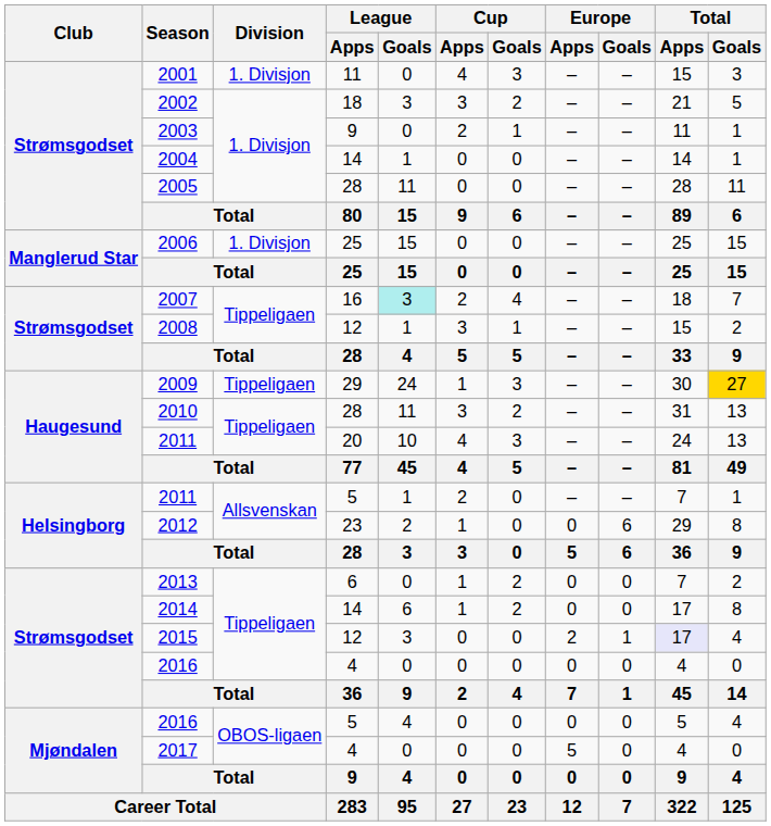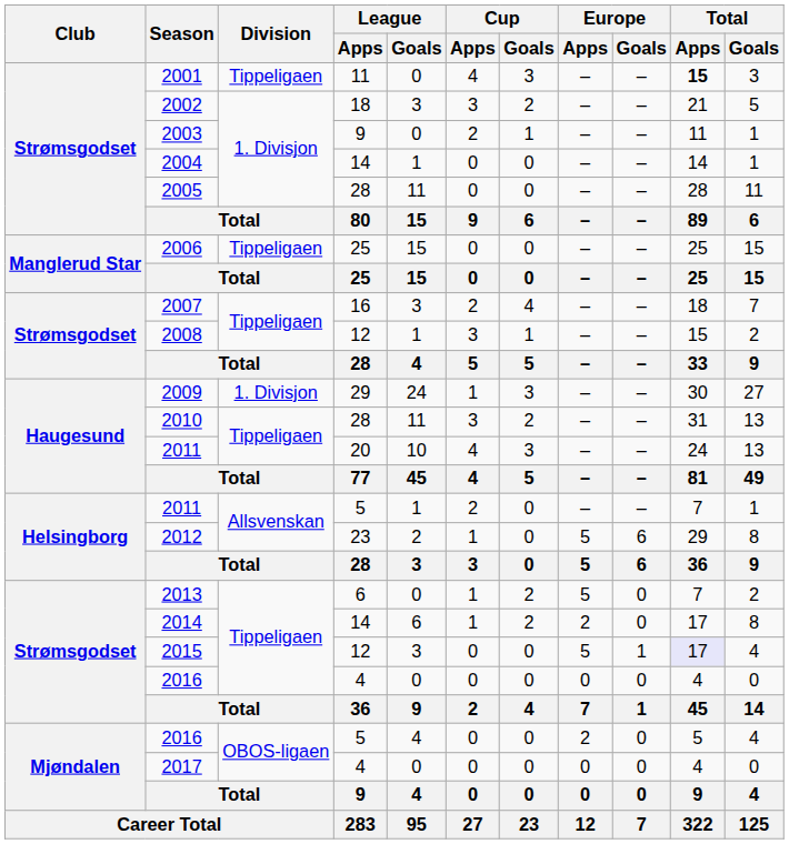 <table class="wikitable" style="text-align: center;">
 <tr>
 <th rowspan="2">Club</th>
 <th rowspan="2">Season</th>
 <th rowspan="2">Division</th>
 <th colspan="2">League</th>
 <th colspan="2">Cup</th>
 <th colspan="2">Europe</th>
 <th colspan="2">Total</th>
 </tr>
 <tr>
 <th>Apps</th>
 <th>Goals</th>
 <th>Apps</th>
 <th>Goals</th>
 <th>Apps</th>
 <th>Goals</th>
 <th>Apps</th>
 <th>Goals</th>
 </tr>
 <tr>
 <th rowspan="6" valign="center"><a href='#'>Strømsgodset</a></th>
 <td><a href='#'>2001</a></td>
-<td><a href='#'>1. Divisjon</a></td>
+<td rowspan="1" valign="center"><a href='#'>Tippeligaen</a></td>
 <td>11</td>
 <td>0</td>
 <td>4</td>
 <td>3</td>
 <td>–</td>
 <td>–</td>
-<td>15</td>
+<td><strong>15</strong></td>
 <td>3</td>
 </tr>
 <tr>
 <td><a href='#'>2002</a></td>
 <td rowspan="4" valign="center"><a href='#'>1. Divisjon</a></td>
 <td>18</td>
 <td>3</td>
 <td>3</td>
 <td>2</td>
 <td>–</td>
 <td>–</td>
 <td>21</td>
 <td>5</td>
 </tr>
 <tr>
 <td><a href='#'>2003</a></td>
 <td>9</td>
 <td>0</td>
 <td>2</td>
 <td>1</td>
 <td>–</td>
 <td>–</td>
 <td>11</td>
 <td>1</td>
 </tr>
 <tr>
 <td><a href='#'>2004</a></td>
 <td>14</td>
 <td>1</td>
 <td>0</td>
 <td>0</td>
 <td>–</td>
 <td>–</td>
 <td>14</td>
 <td>1</td>
 </tr>
 <tr>
 <td><a href='#'>2005</a></td>
 <td>28</td>
 <td>11</td>
 <td>0</td>
 <td>0</td>
 <td>–</td>
 <td>–</td>
 <td>28</td>
 <td>11</td>
 </tr>
 <tr>
 <th colspan="2">Total</th>
 <th>80</th>
 <th>15</th>
 <th>9</th>
 <th>6</th>
 <th>–</th>
 <th>–</th>
 <th>89</th>
 <th>6</th>
 </tr>
 <tr>
 <th rowspan="2" valign="center"><a href='#'>Manglerud Star</a></th>
 <td><a href='#'>2006</a></td>
-<td><a href='#'>1. Divisjon</a></td>
+<td rowspan="1" valign="center"><a href='#'>Tippeligaen</a></td>
 <td>25</td>
 <td>15</td>
 <td>0</td>
 <td>0</td>
 <td>–</td>
 <td>–</td>
 <td>25</td>
 <td>15</td>
 </tr>
 <tr>
 <th colspan="2">Total</th>
 <th>25</th>
 <th>15</th>
 <th>0</th>
 <th>0</th>
 <th>–</th>
 <th>–</th>
 <th>25</th>
 <th>15</th>
 </tr>
 <tr>
 <th rowspan="3" valign="center"><a href='#'>Strømsgodset</a></th>
 <td><a href='#'>2007</a></td>
 <td rowspan="2" valign="center"><a href='#'>Tippeligaen</a></td>
 <td>16</td>
-<td style="background: paleturquoise;">3</td>
+<td>3</td>
 <td>2</td>
 <td>4</td>
 <td>–</td>
 <td>–</td>
 <td>18</td>
 <td>7</td>
 </tr>
 <tr>
 <td><a href='#'>2008</a></td>
 <td>12</td>
 <td>1</td>
 <td>3</td>
 <td>1</td>
 <td>–</td>
 <td>–</td>
 <td>15</td>
 <td>2</td>
 </tr>
 <tr>
 <th colspan="2">Total</th>
 <th>28</th>
 <th>4</th>
 <th>5</th>
 <th>5</th>
 <th>–</th>
 <th>–</th>
 <th>33</th>
 <th>9</th>
 </tr>
 <tr>
 <th rowspan="4" valign="center"><a href='#'>Haugesund</a></th>
 <td><a href='#'>2009</a></td>
-<td rowspan="1" valign="center"><a href='#'>Tippeligaen</a></td>
+<td><a href='#'>1. Divisjon</a></td>
 <td>29</td>
 <td>24</td>
 <td>1</td>
 <td>3</td>
 <td>–</td>
 <td>–</td>
 <td>30</td>
-<td style="background: gold;">27</td>
+<td>27</td>
 </tr>
 <tr>
 <td><a href='#'>2010</a></td>
 <td rowspan="2" valign="center"><a href='#'>Tippeligaen</a></td>
 <td>28</td>
 <td>11</td>
 <td>3</td>
 <td>2</td>
 <td>–</td>
 <td>–</td>
 <td>31</td>
 <td>13</td>
 </tr>
 <tr>
 <td><a href='#'>2011</a></td>
 <td>20</td>
 <td>10</td>
 <td>4</td>
 <td>3</td>
 <td>–</td>
 <td>–</td>
 <td>24</td>
 <td>13</td>
 </tr>
 <tr>
 <th colspan="2">Total</th>
 <th>77</th>
 <th>45</th>
 <th>4</th>
 <th>5</th>
 <th>–</th>
 <th>–</th>
 <th>81</th>
 <th>49</th>
 </tr>
 <tr>
 <th rowspan="3" valign="center"><a href='#'>Helsingborg</a></th>
 <td><a href='#'>2011</a></td>
 <td rowspan="2" valign="center"><a href='#'>Allsvenskan</a></td>
 <td>5</td>
 <td>1</td>
 <td>2</td>
 <td>0</td>
 <td>–</td>
 <td>–</td>
 <td>7</td>
 <td>1</td>
 </tr>
 <tr>
 <td><a href='#'>2012</a></td>
 <td>23</td>
 <td>2</td>
 <td>1</td>
 <td>0</td>
-<td>0</td>
+<td>5</td>
 <td>6</td>
 <td>29</td>
 <td>8</td>
 </tr>
 <tr>
 <th colspan="2">Total</th>
 <th>28</th>
 <th>3</th>
 <th>3</th>
 <th>0</th>
 <th>5</th>
 <th>6</th>
 <th>36</th>
 <th>9</th>
 </tr>
 <tr>
 <th rowspan="5" valign="center"><a href='#'>Strømsgodset</a></th>
 <td><a href='#'>2013</a></td>
 <td rowspan="4" valign="center"><a href='#'>Tippeligaen</a></td>
 <td>6</td>
 <td>0</td>
 <td>1</td>
 <td>2</td>
-<td>0</td>
+<td>5</td>
 <td>0</td>
 <td>7</td>
 <td>2</td>
 </tr>
 <tr>
 <td><a href='#'>2014</a></td>
 <td>14</td>
 <td>6</td>
 <td>1</td>
 <td>2</td>
-<td>0</td>
+<td>2</td>
 <td>0</td>
 <td>17</td>
 <td>8</td>
 </tr>
 <tr>
 <td><a href='#'>2015</a></td>
 <td>12</td>
 <td>3</td>
 <td>0</td>
 <td>0</td>
-<td>2</td>
+<td>5</td>
 <td>1</td>
 <td style="background: lavender;">17</td>
 <td>4</td>
 </tr>
 <tr>
 <td><a href='#'>2016</a></td>
 <td>4</td>
 <td>0</td>
 <td>0</td>
 <td>0</td>
 <td>0</td>
 <td>0</td>
 <td>4</td>
 <td>0</td>
 </tr>
 <tr>
 <th colspan="2">Total</th>
 <th>36</th>
 <th>9</th>
 <th>2</th>
 <th>4</th>
 <th>7</th>
 <th>1</th>
 <th>45</th>
 <th>14</th>
 </tr>
 <tr>
 <th rowspan="3" valign="center"><a href='#'>Mjøndalen</a></th>
 <td><a href='#'>2016</a></td>
 <td rowspan="2" valign="center"><a href='#'>OBOS-ligaen</a></td>
 <td>5</td>
 <td>4</td>
 <td>0</td>
 <td>0</td>
-<td>0</td>
+<td>2</td>
 <td>0</td>
 <td>5</td>
 <td>4</td>
 </tr>
 <tr>
 <td><a href='#'>2017</a></td>
 <td>4</td>
 <td>0</td>
 <td>0</td>
 <td>0</td>
-<td>5</td>
+<td>0</td>
 <td>0</td>
 <td>4</td>
 <td>0</td>
 </tr>
 <tr>
 <th colspan="2">Total</th>
 <th>9</th>
 <th>4</th>
 <th>0</th>
 <th>0</th>
 <th>0</th>
 <th>0</th>
 <th>9</th>
 <th>4</th>
 </tr>
 <tr>
 <th colspan="3">Career Total</th>
 <th>283</th>
 <th>95</th>
 <th>27</th>
 <th>23</th>
 <th>12</th>
 <th>7</th>
 <th>322</th>
 <th>125</th>
 </tr>
 </table>
